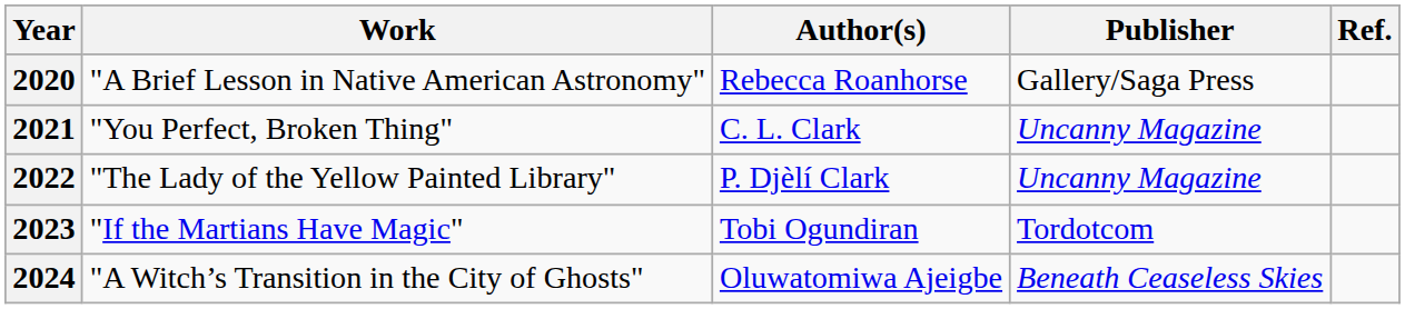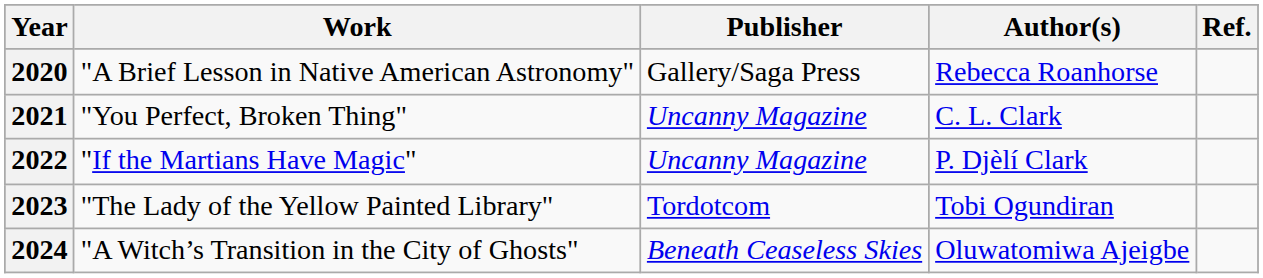 <table class="sortable wikitable">
 <tr>
 <th>Year</th>
 <th>Work</th>
+<th class="unsortable">Publisher</th>
 <th class="unsortable">Author(s)</th>
-<th class="unsortable">Publisher</th>
 <th class="unsortable">Ref.</th>
 </tr>
 <tr>
 <th>2020</th>
 <td>"A Brief Lesson in Native American Astronomy"</td>
+<td>Gallery/Saga Press</td>
 <td><a href='#'>Rebecca Roanhorse</a></td>
-<td>Gallery/Saga Press</td>
 <td></td>
 </tr>
 <tr>
 <th>2021</th>
 <td>"You Perfect, Broken Thing"</td>
+<td><em><a href='#'>Uncanny Magazine</a></em></td>
 <td><a href='#'>C. L. Clark</a></td>
-<td><em><a href='#'>Uncanny Magazine</a></em></td>
 <td></td>
 </tr>
 <tr>
 <th>2022</th>
-<td>"The Lady of the Yellow Painted Library"</td>
+<td>"<a href='#'>If the Martians Have Magic</a>"</td>
+<td><em><a href='#'>Uncanny Magazine</a></em></td>
 <td><a href='#'>P. Djèlí Clark</a></td>
-<td><em><a href='#'>Uncanny Magazine</a></em></td>
 <td></td>
 </tr>
 <tr>
 <th>2023</th>
-<td>"<a href='#'>If the Martians Have Magic</a>"</td>
+<td>"The Lady of the Yellow Painted Library"</td>
+<td><a href='#'>Tordotcom</a></td>
 <td><a href='#'>Tobi Ogundiran</a></td>
-<td><a href='#'>Tordotcom</a></td>
 <td></td>
 </tr>
 <tr>
 <th>2024</th>
 <td>"A Witch’s Transition in the City of Ghosts"</td>
+<td><em><a href='#'>Beneath Ceaseless Skies</a></em></td>
 <td><a href='#'>Oluwatomiwa Ajeigbe</a></td>
-<td><em><a href='#'>Beneath Ceaseless Skies</a></em></td>
 <td></td>
 </tr>
 </table>
